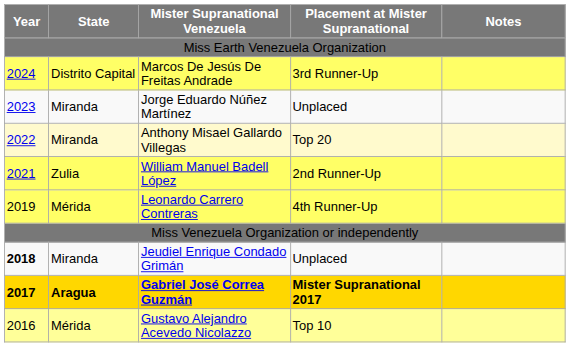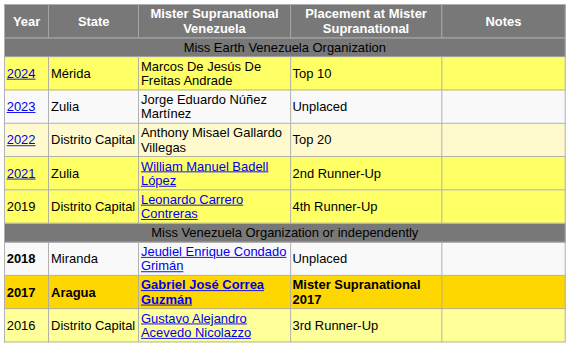 <table class="sortable" border="5" cellpadding="2" cellspacing="0" align=" 0 1em 0 0" style="background: #f9f9f9; border: 1px #aaa solid; border-collapse: collapse; font-size: 90%">
 <tr>
 <th width="60" style="background-color:#787878;color:#FFFFFF;">Year</th>
 <th width="150" style="background-color:#787878;color:#FFFFFF;">State</th>
 <th width="250" style="background-color:#787878;color:#FFFFFF;"><span>Mister Supranational Venezuela</span></th>
 <th width="250" style="background-color:#787878;color:#FFFFFF;">Placement at <span>Mister Supranational</span></th>
 <th width="250" style="background-color:#787878;color:#FFFFFF;">Notes</th>
 </tr>
 <tr bgcolor="#787878" align="center">
 <td colspan="5"><span>Miss Earth Venezuela Organization</span></td>
 </tr>
 <tr style="background-color:#FFFF66;">
 <td><a href='#'>2024</a></td>
-<td>Distrito Capital</td>
+<td align="left">Mérida</td>
 <td>Marcos De Jesús De Freitas Andrade</td>
-<td>3rd Runner-Up</td>
+<td>Top 10</td>
 <td></td>
 </tr>
 <tr>
 <td><a href='#'>2023</a></td>
-<td align="left">Miranda</td>
+<td align="left">Zulia</td>
 <td>Jorge Eduardo Núñez Martínez</td>
 <td>Unplaced</td>
 <td></td>
 </tr>
 <tr style="background-color:#FFFACD;">
 <td><a href='#'>2022</a></td>
-<td align="left">Miranda</td>
+<td align="left">Distrito Capital</td>
 <td>Anthony Misael Gallardo Villegas</td>
 <td>Top 20</td>
 <td></td>
 </tr>
 <tr style="background-color:#FFFF66;">
 <td><a href='#'>2021</a></td>
 <td align="left">Zulia</td>
 <td><a href='#'>William Manuel Badell López</a></td>
 <td>2nd Runner-Up</td>
 <td></td>
 </tr>
 <tr style="background-color:#FFFF66;">
 <td>2019</td>
-<td align="left">Mérida</td>
+<td>Distrito Capital</td>
 <td><a href='#'>Leonardo Carrero Contreras</a></td>
 <td>4th Runner-Up</td>
 <td></td>
 </tr>
 <tr bgcolor="#787878" align="center">
 <td colspan="5"><span>Miss Venezuela Organization or independently</span></td>
 </tr>
 <tr>
 <td><strong>2018</strong></td>
 <td align="left">Miranda</td>
 <td><a href='#'>Jeudiel Enrique Condado Grimán</a></td>
 <td>Unplaced</td>
 <td></td>
 </tr>
 <tr style="background-color:gold; font-weight: bold ">
 <td><strong>2017</strong></td>
 <td align="left"><strong>Aragua</strong></td>
 <td><a href='#'><strong>Gabriel José Correa Guzmán</strong></a></td>
 <td><strong>Mister Supranational 2017</strong></td>
 <td></td>
 </tr>
 <tr style="background-color:#FFFF99;">
 <td>2016</td>
-<td align="left">Mérida</td>
+<td align="left">Distrito Capital</td>
 <td><a href='#'>Gustavo Alejandro Acevedo Nicolazzo</a></td>
-<td>Top 10</td>
+<td>3rd Runner-Up</td>
 <td></td>
 </tr>
 </table>
